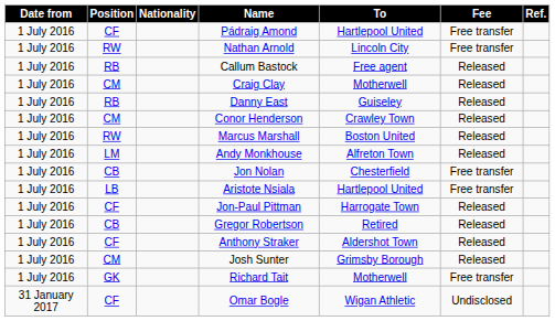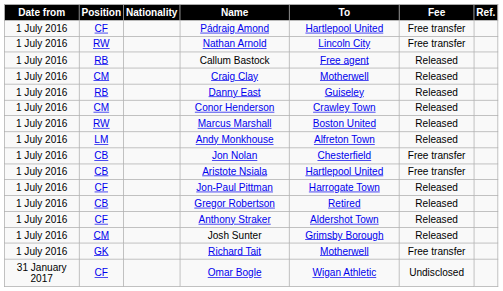 <table class="wikitable"  style="text-align:center; font-size:90%; ">
 <tr>
 <th style="background:#000000; color:#FFFFFF; width:100px;">Date from</th>
 <th style="background:#000000; color:#FFFFFF; width:50px;">Position</th>
 <th style="background:#000000; color:#FFFFFF; width:50px;">Nationality</th>
 <th style="background:#000000; color:#FFFFFF; width:150px;">Name</th>
 <th style="background:#000000; color:#FFFFFF; width:150px;">To</th>
 <th style="background:#000000; color:#FFFFFF; width:100px;">Fee</th>
 <th style="background:#000000; color:#FFFFFF; width:25px;">Ref.</th>
 </tr>
 <tr>
 <td>1 July 2016</td>
 <td><a href='#'>CF</a></td>
 <td></td>
 <td><a href='#'>Pádraig Amond</a></td>
 <td> <a href='#'>Hartlepool United</a></td>
 <td>Free transfer</td>
 <td></td>
 </tr>
 <tr>
 <td>1 July 2016</td>
 <td><a href='#'>RW</a></td>
 <td></td>
 <td><a href='#'>Nathan Arnold</a></td>
 <td> <a href='#'>Lincoln City</a></td>
 <td>Free transfer</td>
 <td></td>
 </tr>
 <tr>
 <td>1 July 2016</td>
 <td><a href='#'>RB</a></td>
 <td></td>
 <td>Callum Bastock</td>
 <td><a href='#'>Free agent</a></td>
 <td>Released</td>
 <td></td>
 </tr>
 <tr>
 <td>1 July 2016</td>
 <td><a href='#'>CM</a></td>
 <td></td>
 <td><a href='#'>Craig Clay</a></td>
 <td> <a href='#'>Motherwell</a> </td>
 <td>Released</td>
 <td></td>
 </tr>
 <tr>
 <td>1 July 2016</td>
 <td><a href='#'>RB</a></td>
 <td></td>
 <td><a href='#'>Danny East</a></td>
 <td> <a href='#'>Guiseley</a> </td>
 <td>Released</td>
 <td></td>
 </tr>
 <tr>
 <td>1 July 2016</td>
 <td><a href='#'>CM</a></td>
 <td></td>
 <td><a href='#'>Conor Henderson</a></td>
 <td> <a href='#'>Crawley Town</a></td>
 <td>Released</td>
 <td></td>
 </tr>
 <tr>
 <td>1 July 2016</td>
 <td><a href='#'>RW</a></td>
 <td></td>
 <td><a href='#'>Marcus Marshall</a></td>
 <td> <a href='#'>Boston United</a> </td>
 <td>Released</td>
 <td></td>
 </tr>
 <tr>
 <td>1 July 2016</td>
 <td><a href='#'>LM</a></td>
 <td></td>
 <td><a href='#'>Andy Monkhouse</a></td>
 <td> <a href='#'>Alfreton Town</a> </td>
 <td>Released</td>
 <td></td>
 </tr>
 <tr>
 <td>1 July 2016</td>
 <td><a href='#'>CB</a></td>
 <td></td>
 <td><a href='#'>Jon Nolan</a></td>
 <td> <a href='#'>Chesterfield</a></td>
 <td>Free transfer</td>
 <td></td>
 </tr>
 <tr>
 <td>1 July 2016</td>
-<td><a href='#'>LB</a></td>
+<td><a href='#'>CB</a></td>
 <td></td>
 <td><a href='#'>Aristote Nsiala</a></td>
 <td> <a href='#'>Hartlepool United</a></td>
 <td>Free transfer</td>
 <td></td>
 </tr>
 <tr>
 <td>1 July 2016</td>
 <td><a href='#'>CF</a></td>
 <td></td>
 <td><a href='#'>Jon-Paul Pittman</a></td>
 <td> <a href='#'>Harrogate Town</a> </td>
 <td>Released</td>
 <td></td>
 </tr>
 <tr>
 <td>1 July 2016</td>
 <td><a href='#'>CB</a></td>
 <td></td>
 <td><a href='#'>Gregor Robertson</a></td>
 <td><a href='#'>Retired</a></td>
 <td>Released</td>
 <td></td>
 </tr>
 <tr>
 <td>1 July 2016</td>
 <td><a href='#'>CF</a></td>
 <td></td>
 <td><a href='#'>Anthony Straker</a></td>
 <td> <a href='#'>Aldershot Town</a> </td>
 <td>Released</td>
 <td></td>
 </tr>
 <tr>
 <td>1 July 2016</td>
 <td><a href='#'>CM</a></td>
 <td></td>
 <td>Josh Sunter</td>
 <td> <a href='#'>Grimsby Borough</a></td>
 <td>Released</td>
 <td></td>
 </tr>
 <tr>
 <td>1 July 2016</td>
 <td><a href='#'>GK</a></td>
 <td></td>
 <td><a href='#'>Richard Tait</a></td>
 <td> <a href='#'>Motherwell</a></td>
 <td>Free transfer</td>
 <td></td>
 </tr>
 <tr>
 <td>31 January 2017</td>
 <td><a href='#'>CF</a></td>
 <td></td>
 <td><a href='#'>Omar Bogle</a></td>
 <td> <a href='#'>Wigan Athletic</a></td>
 <td>Undisclosed</td>
 <td></td>
 </tr>
 </table>
